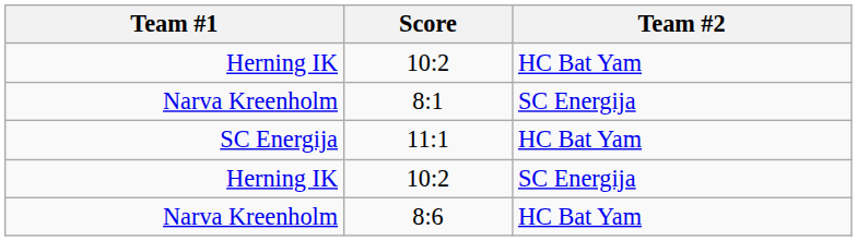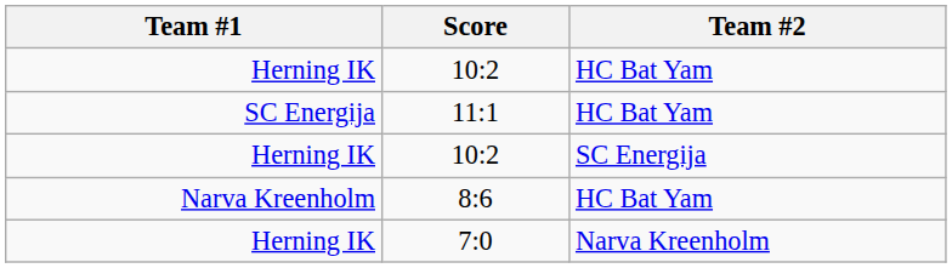 <table class="wikitable" style="text-align: center;">
 <tr>
 <th width=22%>Team #1</th>
 <th width=11%>Score</th>
 <th width=22%>Team #2</th>
 </tr>
 <tr>
 <td style="text-align: right;"><a href='#'>Herning IK</a> </td>
 <td>10:2</td>
 <td style="text-align: left;"> <a href='#'>HC Bat Yam</a></td>
-</tr>
-<tr>
-<td style="text-align: right;"><a href='#'>Narva Kreenholm</a> </td>
-<td>8:1</td>
-<td style="text-align: left;"> <a href='#'>SC Energija</a></td>
 </tr>
 <tr>
 <td style="text-align: right;"><a href='#'>SC Energija</a> </td>
 <td>11:1</td>
 <td style="text-align: left;"> <a href='#'>HC Bat Yam</a></td>
 </tr>
 <tr>
 <td style="text-align: right;"><a href='#'>Herning IK</a> </td>
 <td>10:2</td>
 <td style="text-align: left;"> <a href='#'>SC Energija</a></td>
 </tr>
 <tr>
 <td style="text-align: right;"><a href='#'>Narva Kreenholm</a> </td>
 <td>8:6</td>
 <td style="text-align: left;"> <a href='#'>HC Bat Yam</a></td>
 </tr>
+<tr>
+<td style="text-align: right;"><a href='#'>Herning IK</a> </td>
+<td>7:0</td>
+<td style="text-align: left;"> <a href='#'>Narva Kreenholm</a></td>
+</tr>
 </table>
